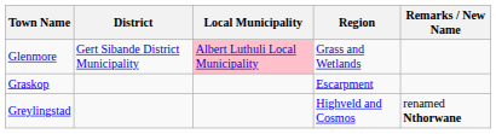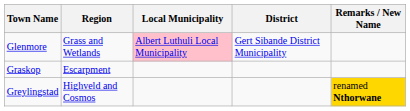 <table class="wikitable sortable" style="font-size: 95%;">
 <tr>
 <th>Town Name</th>
+<th>Region</th>
+<th>Local Municipality</th>
 <th>District</th>
-<th>Local Municipality</th>
-<th>Region</th>
 <th>Remarks / New Name</th>
 </tr>
 <tr>
 <td><a href='#'>Glenmore</a></td>
+<td><a href='#'>Grass and Wetlands</a></td>
+<td style="background: pink;"><a href='#'>Albert Luthuli Local Municipality</a></td>
 <td><a href='#'>Gert Sibande District Municipality</a></td>
-<td style="background: pink;"><a href='#'>Albert Luthuli Local Municipality</a></td>
-<td><a href='#'>Grass and Wetlands</a></td>
 <td></td>
 </tr>
 <tr>
 <td><a href='#'>Graskop</a></td>
+<td><a href='#'>Escarpment</a></td>
 <td></td>
 <td></td>
-<td><a href='#'>Escarpment</a></td>
 <td></td>
 </tr>
 <tr>
 <td><a href='#'>Greylingstad</a></td>
+<td><a href='#'>Highveld and Cosmos</a></td>
 <td></td>
 <td></td>
-<td><a href='#'>Highveld and Cosmos</a></td>
-<td>renamed <strong>Nthorwane</strong></td>
+<td style="background: gold;">renamed <strong>Nthorwane</strong></td>
 </tr>
 </table>
